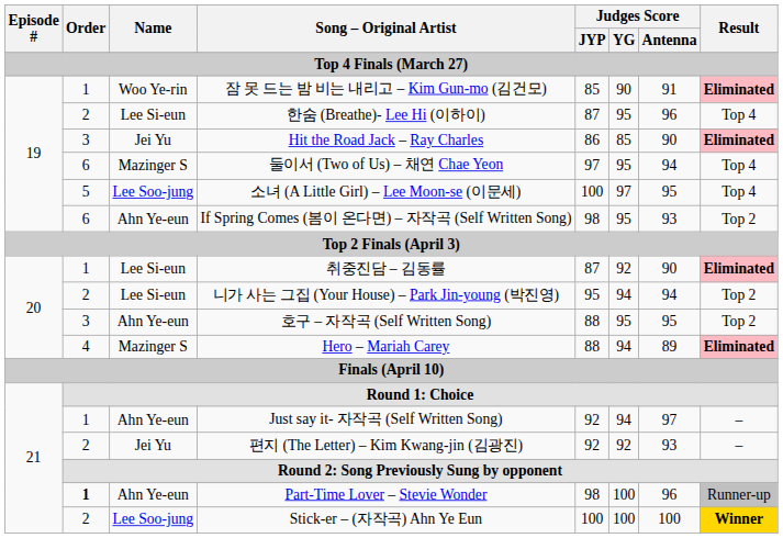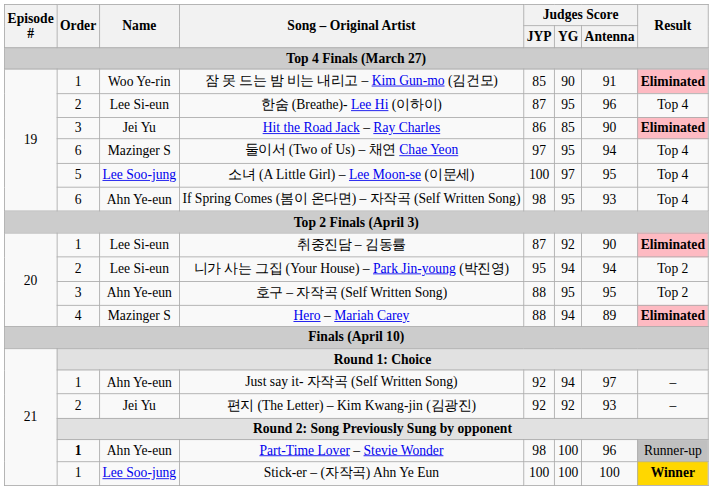 <table class="wikitable" style="text-align: center;">
 <tr>
 <th rowspan="2">Episode<br>#</th>
 <th rowspan="2">Order</th>
 <th rowspan="2">Name</th>
 <th rowspan="2">Song – Original Artist</th>
 <th colspan="3">Judges Score</th>
 <th rowspan="2">Result</th>
 </tr>
 <tr>
 <th>JYP</th>
 <th>YG</th>
 <th>Antenna</th>
 </tr>
 <tr>
 <td colspan="11" style="background:#ccc; text-align:center;"><strong>Top 4 Finals (March 27)</strong></td>
 </tr>
 <tr>
 <td rowspan="6">19</td>
 <td>1</td>
 <td>Woo Ye-rin</td>
 <td>잠 못 드는 밤 비는 내리고 – <a href='#'>Kim Gun-mo</a> (김건모)</td>
 <td>85</td>
 <td>90</td>
 <td>91</td>
 <td bgcolor="#febac2"><span><strong>Eliminated</strong></span></td>
 </tr>
 <tr>
 <td>2</td>
 <td>Lee Si-eun</td>
 <td>한숨 (Breathe)- <a href='#'>Lee Hi</a> (이하이)</td>
 <td>87</td>
 <td>95</td>
 <td>96</td>
 <td>Top 4</td>
 </tr>
 <tr>
 <td>3</td>
 <td>Jei Yu</td>
 <td><a href='#'>Hit the Road Jack</a> – <a href='#'>Ray Charles</a></td>
 <td>86</td>
 <td>85</td>
 <td>90</td>
 <td bgcolor="#febac2"><span><strong>Eliminated</strong></span></td>
 </tr>
 <tr>
 <td>6</td>
 <td>Mazinger S</td>
 <td>둘이서 (Two of Us) – 채연 <a href='#'>Chae Yeon</a></td>
 <td>97</td>
 <td>95</td>
 <td>94</td>
 <td>Top 4</td>
 </tr>
 <tr>
 <td>5</td>
 <td><a href='#'>Lee Soo-jung</a></td>
 <td>소녀 (A Little Girl) – <a href='#'>Lee Moon-se</a> (이문세)</td>
 <td>100</td>
 <td>97</td>
 <td>95</td>
 <td>Top 4</td>
 </tr>
 <tr>
 <td>6</td>
 <td>Ahn Ye-eun</td>
 <td>If Spring Comes (봄이 온다면) – 자작곡 (Self Written Song)</td>
 <td>98</td>
 <td>95</td>
 <td>93</td>
-<td>Top 2</td>
+<td>Top 4</td>
 </tr>
 <tr>
 <td colspan="11" style="background:#ccc; text-align:center;"><strong>Top 2 Finals (April 3)</strong></td>
 </tr>
 <tr>
 <td rowspan="4">20</td>
 <td>1</td>
 <td>Lee Si-eun</td>
 <td>취중진담 – 김동률</td>
 <td>87</td>
 <td>92</td>
 <td>90</td>
 <td bgcolor="#febac2"><span><strong>Eliminated</strong></span></td>
 </tr>
 <tr>
 <td>2</td>
 <td>Lee Si-eun</td>
 <td>니가 사는 그집 (Your House) – <a href='#'>Park Jin-young</a> (박진영)</td>
 <td>95</td>
 <td>94</td>
 <td>94</td>
 <td>Top 2</td>
 </tr>
 <tr>
 <td>3</td>
 <td>Ahn Ye-eun</td>
 <td>호구 – 자작곡 (Self Written Song)</td>
 <td>88</td>
 <td>95</td>
 <td>95</td>
 <td>Top 2</td>
 </tr>
 <tr>
 <td>4</td>
 <td>Mazinger S</td>
 <td><a href='#'>Hero</a> – <a href='#'>Mariah Carey</a></td>
 <td>88</td>
 <td>94</td>
 <td>89</td>
 <td bgcolor="#febac2"><span><strong>Eliminated</strong></span></td>
 </tr>
 <tr>
 <td colspan="11" style="background:#ccc; text-align:center;"><strong>Finals (April 10)</strong></td>
 </tr>
 <tr>
 <td rowspan="6">21</td>
 <td colspan="10" style="background: #e1e1e1; text-align:center;"><strong>Round 1: Choice </strong></td>
 </tr>
 <tr>
 <td>1</td>
 <td>Ahn Ye-eun</td>
 <td>Just say it- 자작곡 (Self Written Song)</td>
 <td>92</td>
 <td>94</td>
 <td>97</td>
 <td>–</td>
 </tr>
 <tr>
 <td>2</td>
 <td>Jei Yu</td>
 <td>편지 (The Letter) – Kim Kwang-jin (김광진)</td>
 <td>92</td>
 <td>92</td>
 <td>93</td>
 <td>–</td>
 </tr>
 <tr>
 <td colspan="11" style="background: #e1e1e1; text-align:center;"><strong>Round 2: Song Previously Sung by opponent </strong></td>
 </tr>
 <tr>
 <td><strong>1</strong></td>
 <td>Ahn Ye-eun</td>
 <td><a href='#'>Part-Time Lover</a> – <a href='#'>Stevie Wonder</a></td>
 <td>98</td>
 <td>100</td>
 <td>96</td>
 <td bgcolor="silver">Runner-up</td>
 </tr>
 <tr>
-<td>2</td>
+<td>1</td>
 <td><a href='#'>Lee Soo-jung</a></td>
 <td>Stick-er – (자작곡) Ahn Ye Eun</td>
 <td>100</td>
 <td>100</td>
 <td>100</td>
 <td bgcolor="Gold"><strong>Winner</strong></td>
 </tr>
 </table>
